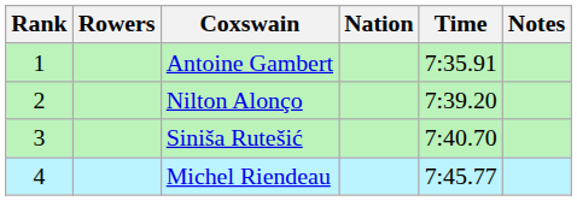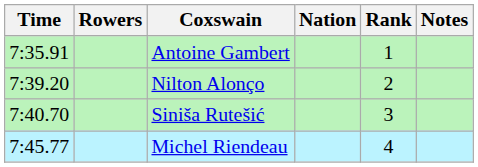 <table class="wikitable sortable" style="text-align:center">
 <tr>
-<th>Rank</th>
+<th>Time</th>
 <th>Rowers</th>
 <th>Coxswain</th>
 <th>Nation</th>
-<th>Time</th>
+<th>Rank</th>
 <th>Notes</th>
 </tr>
 <tr bgcolor=bbf3bb>
-<td>1</td>
+<td>7:35.91</td>
 <td align=left data-sort-value="Coucardon, Jean-Claude"></td>
 <td align=left data-sort-value="Gambert, Antoine"><a href='#'>Antoine Gambert</a></td>
 <td align=left></td>
-<td>7:35.91</td>
+<td>1</td>
 <td></td>
 </tr>
 <tr bgcolor=bbf3bb>
-<td>2</td>
+<td>7:39.20</td>
 <td align=left data-sort-value="Kuntze, Wandir"></td>
 <td align=left data-sort-value="Alonço, Nilton"><a href='#'>Nilton Alonço</a></td>
 <td align=left></td>
-<td>7:39.20</td>
+<td>2</td>
 <td></td>
 </tr>
 <tr bgcolor=bbf3bb>
-<td>3</td>
+<td>7:40.70</td>
 <td align=left data-sort-value="Butorac, Milan"></td>
 <td align=left data-sort-value="Rutešić, Siniša"><a href='#'>Siniša Rutešić</a></td>
 <td align=left></td>
-<td>7:40.70</td>
+<td>3</td>
 <td></td>
 </tr>
 <tr bgcolor=bbf3ff>
-<td>4</td>
+<td>7:45.77</td>
 <td align=left data-sort-value="Bergen, Robert"></td>
 <td align=left data-sort-value="Riendeau, Michel"><a href='#'>Michel Riendeau</a></td>
 <td align=left></td>
-<td>7:45.77</td>
+<td>4</td>
 <td></td>
 </tr>
 </table>
